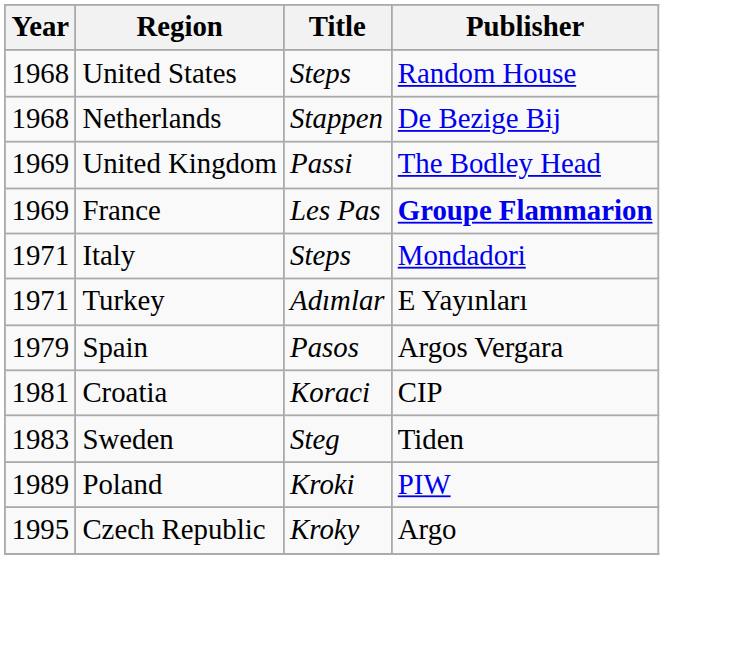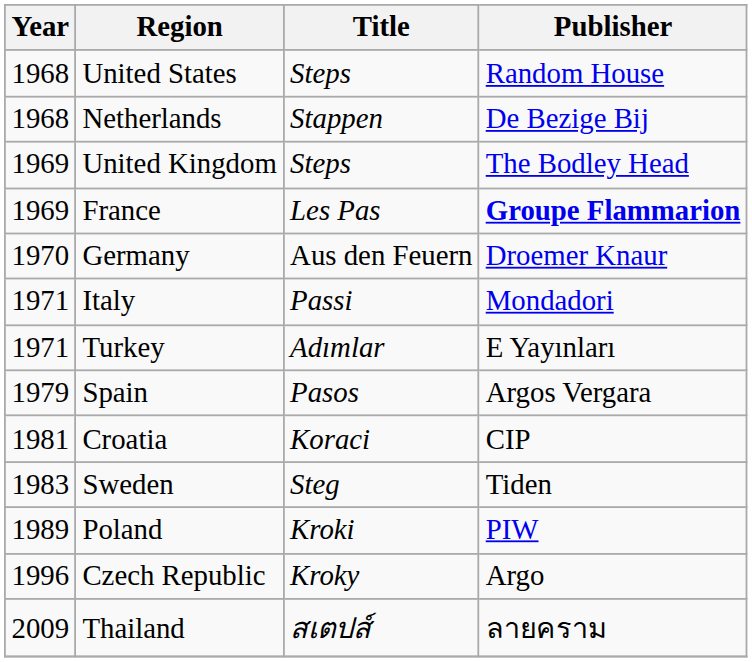 <table class="wikitable">
 <tr>
 <th align="center">Year</th>
 <th align="center">Region</th>
 <th align="center">Title</th>
 <th align="center">Publisher</th>
 </tr>
 <tr>
 <td align="left">1968</td>
 <td align="left">United States</td>
 <td align="left"><em>Steps</em></td>
 <td align="left"><a href='#'>Random House</a></td>
 </tr>
 <tr>
 <td align="left">1968</td>
 <td align="left">Netherlands</td>
 <td align="left"><em>Stappen</em></td>
 <td align="left"><a href='#'>De Bezige Bij</a></td>
 </tr>
 <tr>
 <td align="left">1969</td>
 <td align="left">United Kingdom</td>
-<td align="left"><em>Passi</em></td>
+<td align="left"><em>Steps</em></td>
 <td align="left"><a href='#'>The Bodley Head</a></td>
 </tr>
 <tr>
 <td align="left">1969</td>
 <td align="left">France</td>
 <td align="left"><em>Les Pas</em></td>
 <td align="left"><strong><a href='#'>Groupe Flammarion</a></strong></td>
 </tr>
 <tr>
+<td>1970</td>
+<td>Germany</td>
+<td>Aus den Feuern</td>
+<td><a href='#'>Droemer Knaur</a></td>
+</tr>
+<tr>
 <td align="left">1971</td>
 <td align="left">Italy</td>
-<td align="left"><em>Steps</em></td>
+<td align="left"><em>Passi</em></td>
 <td align="left"><a href='#'>Mondadori</a></td>
 </tr>
 <tr>
 <td align="left">1971</td>
 <td align="left">Turkey</td>
 <td align="left"><em>Adımlar</em></td>
 <td align="left">E Yayınları</td>
 </tr>
 <tr>
 <td align="left">1979</td>
 <td align="left">Spain</td>
 <td align="left"><em>Pasos</em></td>
 <td align="left">Argos Vergara</td>
 </tr>
 <tr>
 <td align="left">1981</td>
 <td align="left">Croatia</td>
 <td align="left"><em>Koraci</em></td>
 <td align="left">CIP</td>
 </tr>
 <tr>
 <td align="left">1983</td>
 <td align="left">Sweden</td>
 <td align="left"><em>Steg</em></td>
 <td align="left">Tiden</td>
 </tr>
 <tr>
 <td align="left">1989</td>
 <td align="left">Poland</td>
 <td align="left"><em>Kroki</em></td>
 <td align="left"><a href='#'>PIW</a></td>
 </tr>
 <tr>
-<td align="left">1995</td>
+<td align="left">1996</td>
 <td align="left">Czech Republic</td>
 <td align="left"><em>Kroky</em></td>
 <td align="left">Argo</td>
 </tr>
 <tr>
+<td align="left">2009</td>
+<td align="left">Thailand</td>
+<td align="left"><em>สเตปส์</em></td>
+<td align="left">ลายคราม</td>
+</tr>
+<tr>
 </tr>
 </table>
